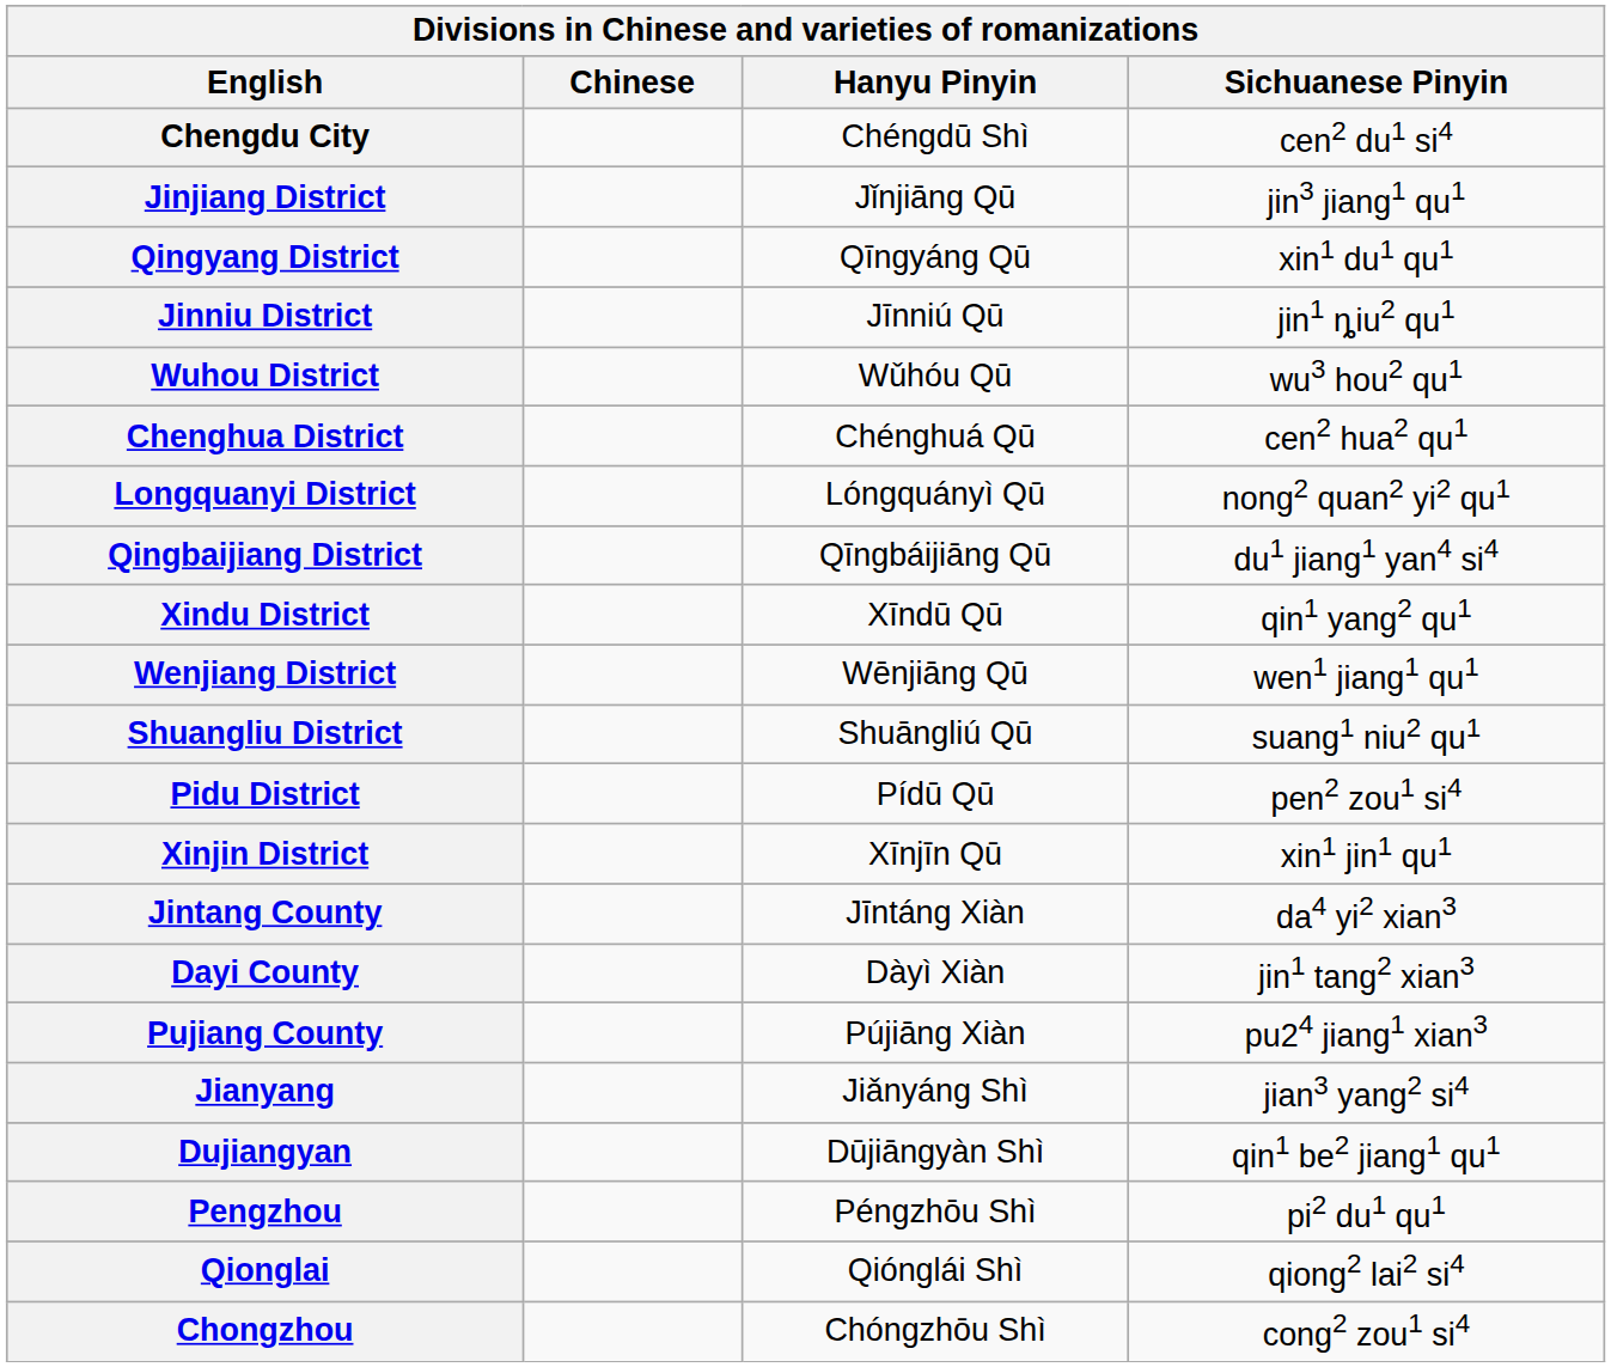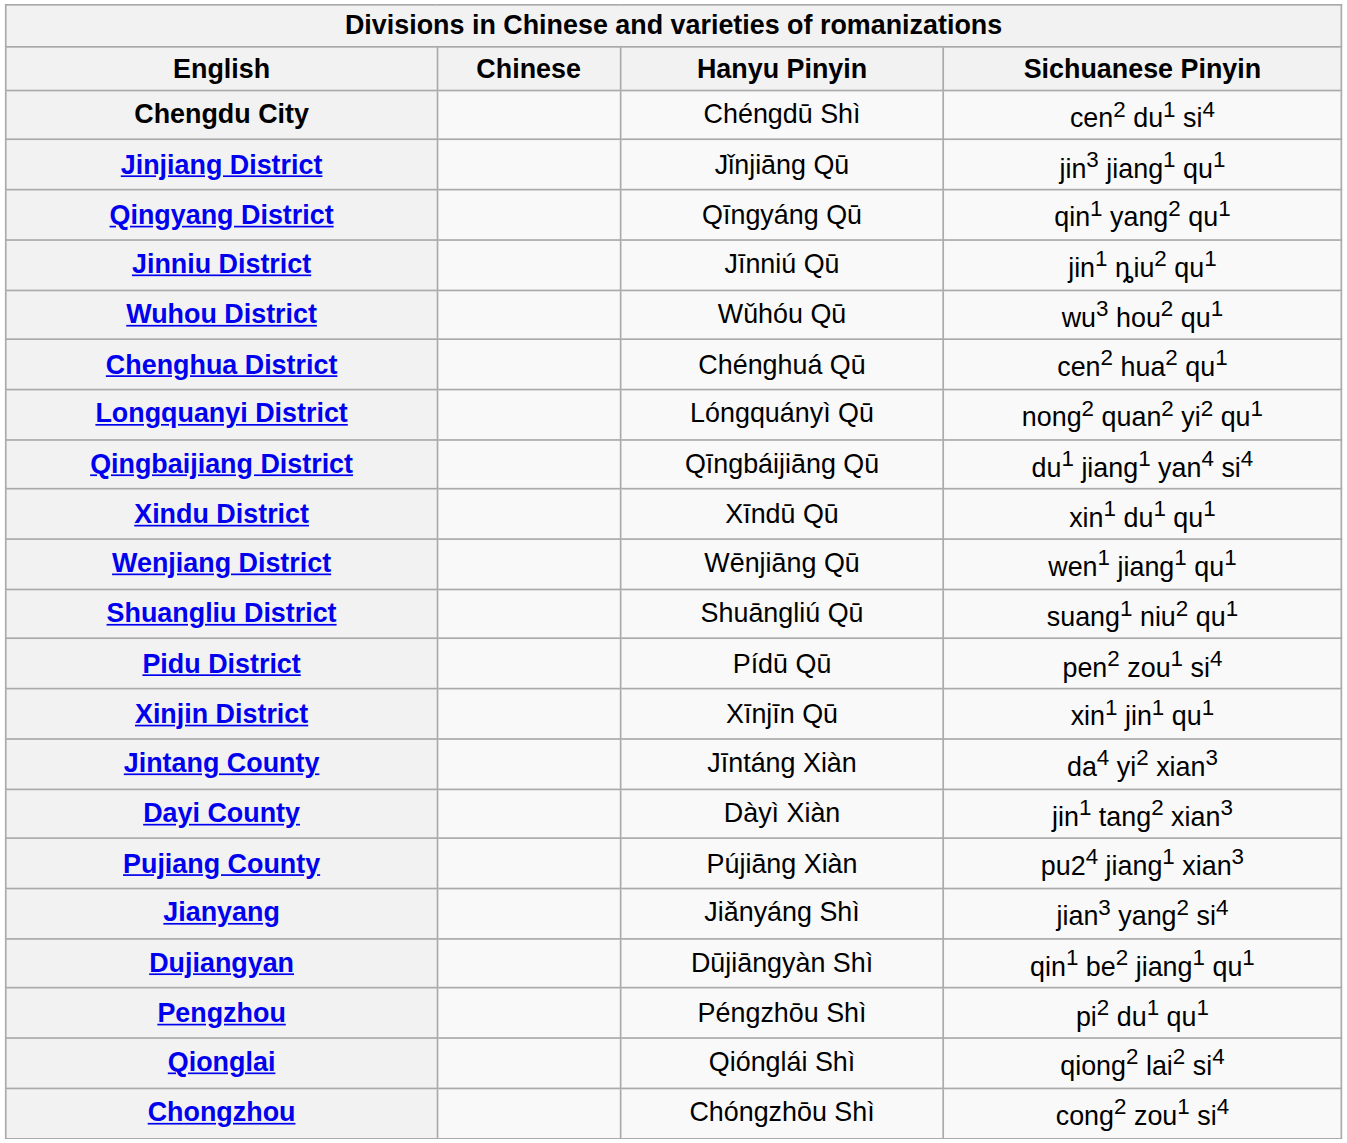 <table class="wikitable sortable collapsible collapsed" style="margin:1em auto 1em auto; width:90%; text-align:center">
 <tr>
 <th colspan="5">Divisions in Chinese and varieties of romanizations</th>
 </tr>
 <tr>
 <th>English</th>
 <th>Chinese</th>
 <th>Hanyu Pinyin</th>
 <th>Sichuanese Pinyin</th>
 </tr>
 <tr>
 <th>Chengdu City</th>
 <td></td>
 <td>Chéngdū Shì</td>
 <td>cen<sup>2</sup> du<sup>1</sup> si<sup>4</sup></td>
 </tr>
 <tr>
 <th><a href='#'>Jinjiang District</a></th>
 <td></td>
 <td>Jǐnjiāng Qū</td>
 <td>jin<sup>3</sup> jiang<sup>1</sup> qu<sup>1</sup></td>
 </tr>
 <tr>
 <th><a href='#'>Qingyang District</a></th>
 <td></td>
 <td>Qīngyáng Qū</td>
-<td>xin<sup>1</sup> du<sup>1</sup> qu<sup>1</sup></td>
+<td>qin<sup>1</sup> yang<sup>2</sup> qu<sup>1</sup></td>
 </tr>
 <tr>
 <th><a href='#'>Jinniu District</a></th>
 <td></td>
 <td>Jīnniú Qū</td>
 <td>jin<sup>1</sup> ȵiu<sup>2</sup> qu<sup>1</sup></td>
 </tr>
 <tr>
 <th><a href='#'>Wuhou District</a></th>
 <td></td>
 <td>Wǔhóu Qū</td>
 <td>wu<sup>3</sup> hou<sup>2</sup> qu<sup>1</sup></td>
 </tr>
 <tr>
 <th><a href='#'>Chenghua District</a></th>
 <td></td>
 <td>Chénghuá Qū</td>
 <td>cen<sup>2</sup> hua<sup>2</sup> qu<sup>1</sup></td>
 </tr>
 <tr>
 <th><a href='#'>Longquanyi District</a></th>
 <td></td>
 <td>Lóngquányì Qū</td>
 <td>nong<sup>2</sup> quan<sup>2</sup> yi<sup>2</sup> qu<sup>1</sup></td>
 </tr>
 <tr>
 <th><a href='#'>Qingbaijiang District</a></th>
 <td></td>
 <td>Qīngbáijiāng Qū</td>
 <td>du<sup>1</sup> jiang<sup>1</sup> yan<sup>4</sup> si<sup>4</sup></td>
 </tr>
 <tr>
 <th><a href='#'>Xindu District</a></th>
 <td></td>
 <td>Xīndū Qū</td>
-<td>qin<sup>1</sup> yang<sup>2</sup> qu<sup>1</sup></td>
+<td>xin<sup>1</sup> du<sup>1</sup> qu<sup>1</sup></td>
 </tr>
 <tr>
 <th><a href='#'>Wenjiang District</a></th>
 <td></td>
 <td>Wēnjiāng Qū</td>
 <td>wen<sup>1</sup> jiang<sup>1</sup> qu<sup>1</sup></td>
 </tr>
 <tr>
 <th><a href='#'>Shuangliu District</a></th>
 <td></td>
 <td>Shuāngliú Qū</td>
 <td>suang<sup>1</sup> niu<sup>2</sup> qu<sup>1</sup></td>
 </tr>
 <tr>
 <th><a href='#'>Pidu District</a></th>
 <td></td>
 <td>Pídū Qū</td>
 <td>pen<sup>2</sup> zou<sup>1</sup> si<sup>4</sup></td>
 </tr>
 <tr>
 <th><a href='#'>Xinjin District</a></th>
 <td></td>
 <td>Xīnjīn Qū</td>
 <td>xin<sup>1</sup> jin<sup>1</sup> qu<sup>1</sup></td>
 </tr>
 <tr>
 <th><a href='#'>Jintang County</a></th>
 <td></td>
 <td>Jīntáng Xiàn</td>
 <td>da<sup>4</sup> yi<sup>2</sup> xian<sup>3</sup></td>
 </tr>
 <tr>
 <th><a href='#'>Dayi County</a></th>
 <td></td>
 <td>Dàyì Xiàn</td>
 <td>jin<sup>1</sup> tang<sup>2</sup> xian<sup>3</sup></td>
 </tr>
 <tr>
 <th><a href='#'>Pujiang County</a></th>
 <td></td>
 <td>Pújiāng Xiàn</td>
 <td>pu2<sup>4</sup> jiang<sup>1</sup> xian<sup>3</sup></td>
 </tr>
 <tr>
 <th><a href='#'>Jianyang</a></th>
 <td></td>
 <td>Jiǎnyáng Shì</td>
 <td>jian<sup>3</sup> yang<sup>2</sup> si<sup>4</sup></td>
 </tr>
 <tr>
 <th><a href='#'>Dujiangyan</a></th>
 <td></td>
 <td>Dūjiāngyàn Shì</td>
 <td>qin<sup>1</sup> be<sup>2</sup> jiang<sup>1</sup> qu<sup>1</sup></td>
 </tr>
 <tr>
 <th><a href='#'>Pengzhou</a></th>
 <td></td>
 <td>Péngzhōu Shì</td>
 <td>pi<sup>2</sup> du<sup>1</sup> qu<sup>1</sup></td>
 </tr>
 <tr>
 <th><a href='#'>Qionglai</a></th>
 <td></td>
 <td>Qiónglái Shì</td>
 <td>qiong<sup>2</sup> lai<sup>2</sup> si<sup>4</sup></td>
 </tr>
 <tr>
 <th><a href='#'>Chongzhou</a></th>
 <td></td>
 <td>Chóngzhōu Shì</td>
 <td>cong<sup>2</sup> zou<sup>1</sup> si<sup>4</sup></td>
 </tr>
 </table>
